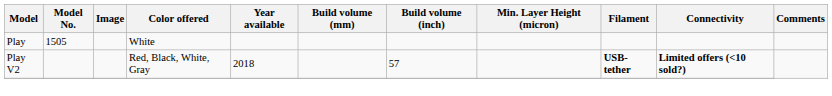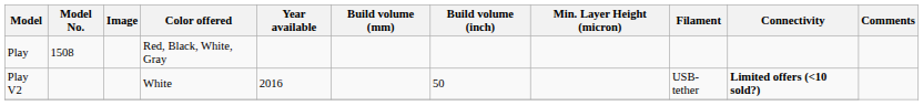 <table class="wikitable">
 <tr>
 <th>Model</th>
 <th>Model No.</th>
 <th>Image</th>
 <th>Color offered</th>
 <th>Year available</th>
 <th>Build volume (mm)</th>
 <th>Build volume (inch)</th>
 <th>Min. Layer Height (micron)</th>
 <th>Filament</th>
 <th>Connectivity</th>
 <th>Comments</th>
 </tr>
 <tr>
 <td>Play</td>
-<td>1505</td>
+<td>1508</td>
 <td></td>
-<td>White</td>
+<td>Red, Black, White, Gray</td>
 <td></td>
 <td></td>
 <td></td>
 <td></td>
 <td></td>
 <td></td>
 <td></td>
 </tr>
 <tr>
 <td>Play V2</td>
 <td></td>
 <td></td>
-<td>Red, Black, White, Gray</td>
-<td>2018</td>
+<td>White</td>
+<td>2016</td>
 <td></td>
-<td>57</td>
+<td>50</td>
 <td></td>
-<td><strong>USB-tether</strong></td>
+<td>USB-tether</td>
 <td><strong>Limited offers (<10 sold?)</strong></td>
 </tr>
 <tr>
 </tr>
 </table>
